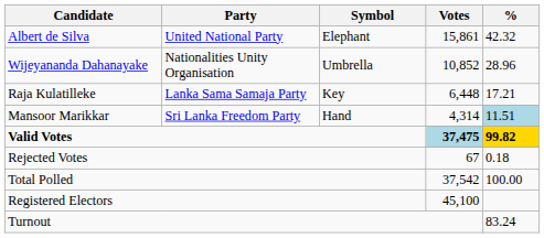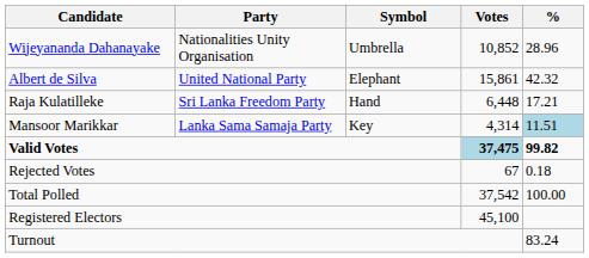 <table class="wikitable" border="1" style="text-align:right;">
 <tr>
 <th align=left width="180">Candidate</th>
 <th align=left width="180">Party</th>
 <th align=left width="120">Symbol</th>
 <th align=left width="60">Votes</th>
 <th align=left width="60">%</th>
 </tr>
 <tr>
+<td align=left><a href='#'>Wijeyananda Dahanayake</a></td>
+<td align=left>Nationalities Unity Organisation</td>
+<td align=left>Umbrella</td>
+<td align=right>10,852</td>
+<td align=left>28.96</td>
+</tr>
+<tr>
 <td align=left><a href='#'>Albert de Silva</a></td>
 <td align=left><a href='#'>United National Party</a></td>
 <td align=left>Elephant</td>
 <td align=right>15,861</td>
 <td align=left>42.32</td>
 </tr>
 <tr>
-<td align=left><a href='#'>Wijeyananda Dahanayake</a></td>
-<td align=left>Nationalities Unity Organisation</td>
-<td align=left>Umbrella</td>
-<td align=right>10,852</td>
-<td align=left>28.96</td>
-</tr>
-<tr>
 <td align=left>Raja Kulatilleke</td>
-<td align=left><a href='#'>Lanka Sama Samaja Party</a></td>
-<td align=left>Key</td>
+<td align=left><a href='#'>Sri Lanka Freedom Party</a></td>
+<td align=left>Hand</td>
 <td align=right>6,448</td>
 <td align=left>17.21</td>
 </tr>
 <tr>
 <td align=left>Mansoor Marikkar</td>
-<td align=left><a href='#'>Sri Lanka Freedom Party</a></td>
-<td align=left>Hand</td>
+<td align=left><a href='#'>Lanka Sama Samaja Party</a></td>
+<td align=left>Key</td>
 <td align=right>4,314</td>
 <td align=left style="background: lightblue;">11.51</td>
 </tr>
 <tr>
 <td align=left colspan=3><strong>Valid Votes</strong></td>
 <td align=right style="background: lightblue;"><strong>37,475</strong></td>
-<td align=left style="background: gold;"><strong>99.82</strong></td>
+<td align=left><strong>99.82</strong></td>
 </tr>
 <tr>
 <td align=left colspan=3>Rejected Votes</td>
 <td align=right>67</td>
 <td align=left>0.18</td>
 </tr>
 <tr>
 <td align=left colspan=3>Total Polled</td>
 <td align=right>37,542</td>
 <td align=left>100.00</td>
 </tr>
 <tr>
 <td align=left colspan=3>Registered Electors</td>
 <td align=right>45,100</td>
 <td></td>
 </tr>
 <tr>
 <td align=left colspan=4>Turnout</td>
 <td align=left>83.24</td>
 </tr>
 </table>
